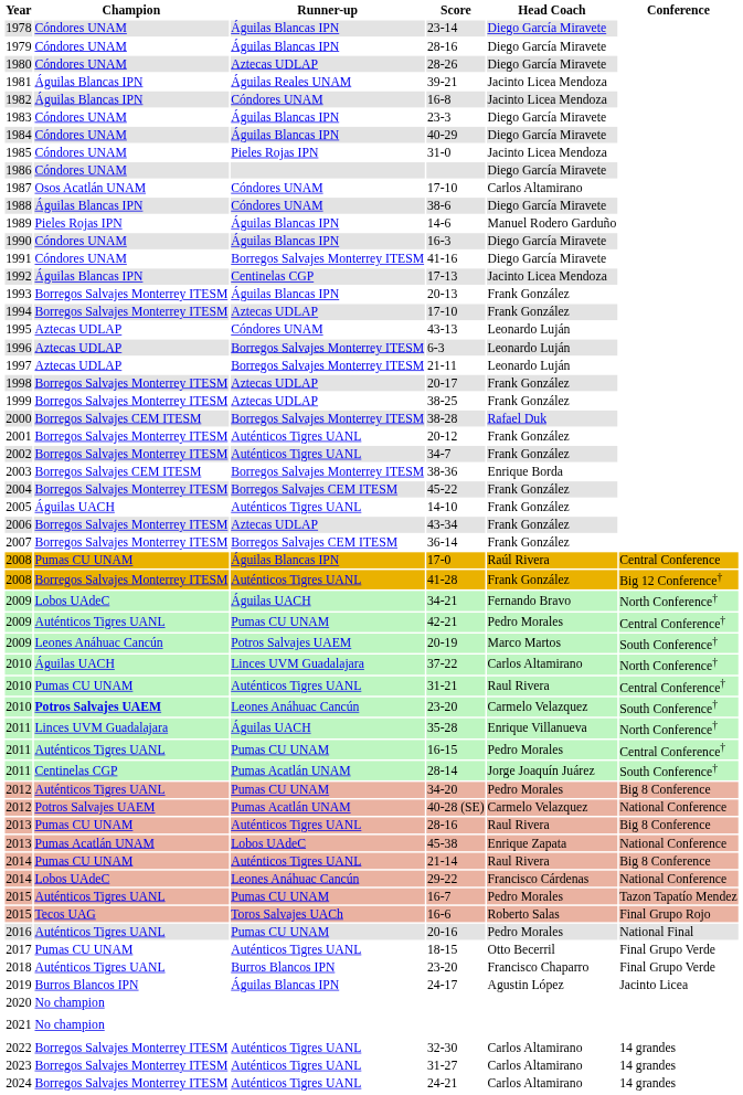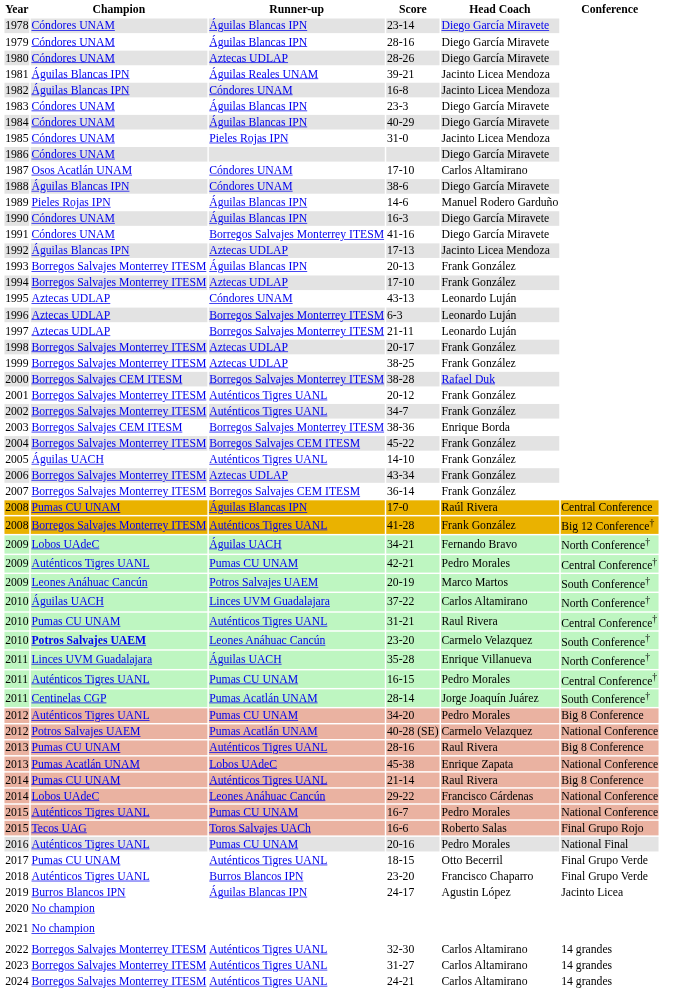 <table class="toccolours sortable">
 <tr>
 <th>Year</th>
 <th>Champion</th>
 <th>Runner-up</th>
 <th>Score</th>
 <th>Head Coach</th>
 <th>Conference</th>
 </tr>
 <tr style="background: #e3e3e3;">
 <td>1978</td>
 <td><a href='#'>Cóndores UNAM</a></td>
 <td><a href='#'>Águilas Blancas IPN</a></td>
 <td>23-14</td>
 <td><a href='#'>Diego García Miravete</a></td>
 </tr>
 <tr>
 <td>1979</td>
 <td><a href='#'>Cóndores UNAM</a></td>
 <td><a href='#'>Águilas Blancas IPN</a></td>
 <td>28-16</td>
 <td>Diego García Miravete</td>
 </tr>
 <tr style="background: #e3e3e3;">
 <td>1980</td>
 <td><a href='#'>Cóndores UNAM</a></td>
 <td><a href='#'>Aztecas UDLAP</a></td>
 <td>28-26</td>
 <td>Diego García Miravete</td>
 </tr>
 <tr>
 <td>1981</td>
 <td><a href='#'>Águilas Blancas IPN</a></td>
 <td><a href='#'>Águilas Reales UNAM</a></td>
 <td>39-21</td>
 <td>Jacinto Licea Mendoza</td>
 </tr>
 <tr style="background: #e3e3e3;">
 <td>1982</td>
 <td><a href='#'>Águilas Blancas IPN</a></td>
 <td><a href='#'>Cóndores UNAM</a></td>
 <td>16-8</td>
 <td>Jacinto Licea Mendoza</td>
 </tr>
 <tr>
 <td>1983</td>
 <td><a href='#'>Cóndores UNAM</a></td>
 <td><a href='#'>Águilas Blancas IPN</a></td>
 <td>23-3</td>
 <td>Diego García Miravete</td>
 </tr>
 <tr style="background: #e3e3e3;">
 <td>1984</td>
 <td><a href='#'>Cóndores UNAM</a></td>
 <td><a href='#'>Águilas Blancas IPN</a></td>
 <td>40-29</td>
 <td>Diego García Miravete</td>
 </tr>
 <tr>
 <td>1985</td>
 <td><a href='#'>Cóndores UNAM</a></td>
 <td><a href='#'>Pieles Rojas IPN</a></td>
 <td>31-0</td>
 <td>Jacinto Licea Mendoza</td>
 </tr>
 <tr style="background: #e3e3e3;">
 <td>1986</td>
 <td><a href='#'>Cóndores UNAM</a></td>
 <td></td>
 <td></td>
 <td>Diego García Miravete</td>
 </tr>
 <tr>
 <td>1987</td>
 <td><a href='#'>Osos Acatlán UNAM</a></td>
 <td><a href='#'>Cóndores UNAM</a></td>
 <td>17-10</td>
 <td>Carlos Altamirano</td>
 </tr>
 <tr style="background: #e3e3e3;">
 <td>1988</td>
 <td><a href='#'>Águilas Blancas IPN</a></td>
 <td><a href='#'>Cóndores UNAM</a></td>
 <td>38-6</td>
 <td>Diego García Miravete</td>
 </tr>
 <tr>
 <td>1989</td>
 <td><a href='#'>Pieles Rojas IPN</a></td>
 <td><a href='#'>Águilas Blancas IPN</a></td>
 <td>14-6</td>
 <td>Manuel Rodero Garduño</td>
 </tr>
 <tr style="background: #e3e3e3;">
 <td>1990</td>
 <td><a href='#'>Cóndores UNAM</a></td>
 <td><a href='#'>Águilas Blancas IPN</a></td>
 <td>16-3</td>
 <td>Diego García Miravete</td>
 </tr>
 <tr>
 <td>1991</td>
 <td><a href='#'>Cóndores UNAM</a></td>
 <td><a href='#'>Borregos Salvajes Monterrey ITESM</a></td>
 <td>41-16</td>
 <td>Diego García Miravete</td>
 </tr>
 <tr style="background: #e3e3e3;">
 <td>1992</td>
 <td><a href='#'>Águilas Blancas IPN</a></td>
-<td><a href='#'>Centinelas CGP</a></td>
+<td><a href='#'>Aztecas UDLAP</a></td>
 <td>17-13</td>
 <td>Jacinto Licea Mendoza</td>
 </tr>
 <tr>
 <td>1993</td>
 <td><a href='#'>Borregos Salvajes Monterrey ITESM</a></td>
 <td><a href='#'>Águilas Blancas IPN</a></td>
 <td>20-13</td>
 <td>Frank González</td>
 </tr>
 <tr style="background: #e3e3e3;">
 <td>1994</td>
 <td><a href='#'>Borregos Salvajes Monterrey ITESM</a></td>
 <td><a href='#'>Aztecas UDLAP</a></td>
 <td>17-10</td>
 <td>Frank González</td>
 </tr>
 <tr>
 <td>1995</td>
 <td><a href='#'>Aztecas UDLAP</a></td>
 <td><a href='#'>Cóndores UNAM</a></td>
 <td>43-13</td>
 <td>Leonardo Luján</td>
 </tr>
 <tr style="background: #e3e3e3;">
 <td>1996</td>
 <td><a href='#'>Aztecas UDLAP</a></td>
 <td><a href='#'>Borregos Salvajes Monterrey ITESM</a></td>
 <td>6-3</td>
 <td>Leonardo Luján</td>
 </tr>
 <tr>
 <td>1997</td>
 <td><a href='#'>Aztecas UDLAP</a></td>
 <td><a href='#'>Borregos Salvajes Monterrey ITESM</a></td>
 <td>21-11</td>
 <td>Leonardo Luján</td>
 </tr>
 <tr style="background: #e3e3e3;">
 <td>1998</td>
 <td><a href='#'>Borregos Salvajes Monterrey ITESM</a></td>
 <td><a href='#'>Aztecas UDLAP</a></td>
 <td>20-17</td>
 <td>Frank González</td>
 </tr>
 <tr>
 <td>1999</td>
 <td><a href='#'>Borregos Salvajes Monterrey ITESM</a></td>
 <td><a href='#'>Aztecas UDLAP</a></td>
 <td>38-25</td>
 <td>Frank González</td>
 </tr>
 <tr style="background: #e3e3e3;">
 <td>2000</td>
 <td><a href='#'>Borregos Salvajes CEM ITESM</a></td>
 <td><a href='#'>Borregos Salvajes Monterrey ITESM</a></td>
 <td>38-28</td>
 <td><a href='#'>Rafael Duk</a></td>
 </tr>
 <tr>
 <td>2001</td>
 <td><a href='#'>Borregos Salvajes Monterrey ITESM</a></td>
 <td><a href='#'>Auténticos Tigres UANL</a></td>
 <td>20-12</td>
 <td>Frank González</td>
 </tr>
 <tr style="background: #e3e3e3;">
 <td>2002</td>
 <td><a href='#'>Borregos Salvajes Monterrey ITESM</a></td>
 <td><a href='#'>Auténticos Tigres UANL</a></td>
 <td>34-7</td>
 <td>Frank González</td>
 </tr>
 <tr>
 <td>2003</td>
 <td><a href='#'>Borregos Salvajes CEM ITESM</a></td>
 <td><a href='#'>Borregos Salvajes Monterrey ITESM</a></td>
 <td>38-36</td>
 <td>Enrique Borda</td>
 </tr>
 <tr style="background: #e3e3e3;">
 <td>2004</td>
 <td><a href='#'>Borregos Salvajes Monterrey ITESM</a></td>
 <td><a href='#'>Borregos Salvajes CEM ITESM</a></td>
 <td>45-22</td>
 <td>Frank González</td>
 </tr>
 <tr>
 <td>2005</td>
 <td><a href='#'>Águilas UACH</a></td>
 <td><a href='#'>Auténticos Tigres UANL</a></td>
 <td>14-10</td>
 <td>Frank González</td>
 </tr>
 <tr style="background: #e3e3e3;">
 <td>2006</td>
 <td><a href='#'>Borregos Salvajes Monterrey ITESM</a></td>
 <td><a href='#'>Aztecas UDLAP</a></td>
 <td>43-34</td>
 <td>Frank González</td>
 </tr>
 <tr>
 <td>2007</td>
 <td><a href='#'>Borregos Salvajes Monterrey ITESM</a></td>
 <td><a href='#'>Borregos Salvajes CEM ITESM</a></td>
 <td>36-14</td>
 <td>Frank González</td>
 </tr>
 <tr style="background: #eab200;">
 <td>2008</td>
 <td><a href='#'>Pumas CU UNAM</a></td>
 <td><a href='#'>Águilas Blancas IPN</a></td>
 <td>17-0</td>
 <td>Raúl Rivera</td>
 <td>Central Conference</td>
 </tr>
 <tr style="background: #eab200;">
 <td>2008</td>
 <td><a href='#'>Borregos Salvajes Monterrey ITESM</a></td>
 <td><a href='#'>Auténticos Tigres UANL</a></td>
 <td>41-28</td>
 <td>Frank González</td>
 <td>Big 12 Conference<sup>†</sup></td>
 </tr>
 <tr style="background: #bef6c1;">
 <td>2009</td>
 <td><a href='#'>Lobos UAdeC</a></td>
 <td><a href='#'>Águilas UACH</a></td>
 <td>34-21</td>
 <td>Fernando Bravo</td>
 <td>North Conference<sup>†</sup></td>
 </tr>
 <tr style="background: #bef6c1;">
 <td>2009</td>
 <td><a href='#'>Auténticos Tigres UANL</a></td>
 <td><a href='#'>Pumas CU UNAM</a></td>
 <td>42-21</td>
 <td>Pedro Morales</td>
 <td>Central Conference<sup>†</sup></td>
 </tr>
 <tr style="background: #bef6c1;">
 <td>2009</td>
 <td><a href='#'>Leones Anáhuac Cancún</a></td>
 <td><a href='#'>Potros Salvajes UAEM</a></td>
 <td>20-19</td>
 <td>Marco Martos</td>
 <td>South Conference<sup>†</sup></td>
 </tr>
 <tr style="background: #bef6c1;">
 <td>2010</td>
 <td><a href='#'>Águilas UACH</a></td>
 <td><a href='#'>Linces UVM Guadalajara</a></td>
 <td>37-22</td>
 <td>Carlos Altamirano</td>
 <td>North Conference<sup>†</sup></td>
 </tr>
 <tr style="background: #bef6c1;">
 <td>2010</td>
 <td><a href='#'>Pumas CU UNAM</a></td>
 <td><a href='#'>Auténticos Tigres UANL</a></td>
 <td>31-21</td>
 <td>Raul Rivera</td>
 <td>Central Conference<sup>†</sup></td>
 </tr>
 <tr style="background: #bef6c1;">
 <td>2010</td>
 <td><strong><a href='#'>Potros Salvajes UAEM</a></strong></td>
 <td><a href='#'>Leones Anáhuac Cancún</a></td>
 <td>23-20</td>
 <td>Carmelo Velazquez</td>
 <td>South Conference<sup>†</sup></td>
 </tr>
 <tr style="background: #bef6c1;">
 <td>2011</td>
 <td><a href='#'>Linces UVM Guadalajara</a></td>
 <td><a href='#'>Águilas UACH</a></td>
 <td>35-28</td>
 <td>Enrique Villanueva</td>
 <td>North Conference<sup>†</sup></td>
 </tr>
 <tr style="background: #bef6c1;">
 <td>2011</td>
 <td><a href='#'>Auténticos Tigres UANL</a></td>
 <td><a href='#'>Pumas CU UNAM</a></td>
 <td>16-15</td>
 <td>Pedro Morales</td>
 <td>Central Conference<sup>†</sup></td>
 </tr>
 <tr style="background: #bef6c1;">
 <td>2011</td>
 <td><a href='#'>Centinelas CGP</a></td>
 <td><a href='#'>Pumas Acatlán UNAM</a></td>
 <td>28-14</td>
 <td>Jorge Joaquín Juárez</td>
 <td>South Conference<sup>†</sup></td>
 </tr>
 <tr style="background: #eab2a1;">
 <td>2012</td>
 <td><a href='#'>Auténticos Tigres UANL</a></td>
 <td><a href='#'>Pumas CU UNAM</a></td>
 <td>34-20</td>
 <td>Pedro Morales</td>
 <td>Big 8 Conference</td>
 </tr>
 <tr style="background: #eab2a1;">
 <td>2012</td>
 <td><a href='#'>Potros Salvajes UAEM</a></td>
 <td><a href='#'>Pumas Acatlán UNAM</a></td>
 <td>40-28 (SE)</td>
 <td>Carmelo Velazquez</td>
 <td>National Conference</td>
 </tr>
 <tr style="background: #eab2a1;">
 <td>2013</td>
 <td><a href='#'>Pumas CU UNAM</a></td>
 <td><a href='#'>Auténticos Tigres UANL</a></td>
 <td>28-16</td>
 <td>Raul Rivera</td>
 <td>Big 8 Conference</td>
 </tr>
 <tr style="background: #eab2a1;">
 <td>2013</td>
 <td><a href='#'>Pumas Acatlán UNAM</a></td>
 <td><a href='#'>Lobos UAdeC</a></td>
 <td>45-38</td>
 <td>Enrique Zapata</td>
 <td>National Conference</td>
 </tr>
 <tr style="background: #eab2a1;">
 <td>2014</td>
 <td><a href='#'>Pumas CU UNAM</a></td>
 <td><a href='#'>Auténticos Tigres UANL</a></td>
 <td>21-14</td>
 <td>Raul Rivera</td>
 <td>Big 8 Conference</td>
 </tr>
 <tr style="background: #eab2a1;">
 <td>2014</td>
 <td><a href='#'>Lobos UAdeC</a></td>
 <td><a href='#'>Leones Anáhuac Cancún</a></td>
 <td>29-22</td>
 <td>Francisco Cárdenas</td>
 <td>National Conference</td>
 </tr>
 <tr style="background: #eab2a1;">
 <td>2015</td>
 <td><a href='#'>Auténticos Tigres UANL</a></td>
 <td><a href='#'>Pumas CU UNAM</a></td>
 <td>16-7</td>
 <td>Pedro Morales</td>
-<td>Tazon Tapatío Mendez</td>
+<td>National Conference</td>
 </tr>
 <tr style="background: #eab2a1;">
 <td>2015</td>
 <td><a href='#'>Tecos UAG</a></td>
 <td><a href='#'>Toros Salvajes UACh</a></td>
 <td>16-6</td>
 <td>Roberto Salas</td>
 <td>Final Grupo Rojo</td>
 </tr>
 <tr style="background: #e3e3e3;">
 <td>2016</td>
 <td><a href='#'>Auténticos Tigres UANL</a></td>
 <td><a href='#'>Pumas CU UNAM</a></td>
 <td>20-16</td>
 <td>Pedro Morales</td>
 <td>National Final</td>
 </tr>
 <tr>
 <td>2017</td>
 <td><a href='#'>Pumas CU UNAM</a></td>
 <td><a href='#'>Auténticos Tigres UANL</a></td>
 <td>18-15</td>
 <td>Otto Becerril</td>
 <td>Final Grupo Verde</td>
 </tr>
 <tr>
 <td>2018</td>
 <td><a href='#'>Auténticos Tigres UANL</a></td>
 <td><a href='#'>Burros Blancos IPN</a></td>
 <td>23-20</td>
 <td>Francisco Chaparro</td>
 <td>Final Grupo Verde</td>
 </tr>
 <tr>
 <td>2019</td>
 <td><a href='#'>Burros Blancos IPN</a></td>
 <td><a href='#'>Águilas Blancas IPN</a></td>
 <td>24-17</td>
 <td>Agustin López</td>
 <td>Jacinto Licea</td>
 </tr>
 <tr>
 <td>2020</td>
 <td><a href='#'>No champion</a></td>
 <td></td>
 </tr>
 <tr>
 </tr>
 <tr>
 </tr>
 <tr>
 </tr>
 <tr>
 <td>2021</td>
 <td><a href='#'>No champion</a></td>
 <td></td>
 </tr>
 <tr>
 </tr>
 <tr>
 </tr>
 <tr>
 </tr>
 <tr>
 <td>2022</td>
 <td><a href='#'>Borregos Salvajes Monterrey ITESM</a></td>
 <td><a href='#'>Auténticos Tigres UANL</a></td>
 <td>32-30</td>
 <td>Carlos Altamirano</td>
 <td>14 grandes</td>
 </tr>
 <tr>
 <td>2023</td>
 <td><a href='#'>Borregos Salvajes Monterrey ITESM</a></td>
 <td><a href='#'>Auténticos Tigres UANL</a></td>
 <td>31-27</td>
 <td>Carlos Altamirano</td>
 <td>14 grandes</td>
 </tr>
 <tr>
 <td>2024</td>
 <td><a href='#'>Borregos Salvajes Monterrey ITESM</a></td>
 <td><a href='#'>Auténticos Tigres UANL</a></td>
 <td>24-21</td>
 <td>Carlos Altamirano</td>
 <td>14 grandes</td>
 </tr>
 </table>
